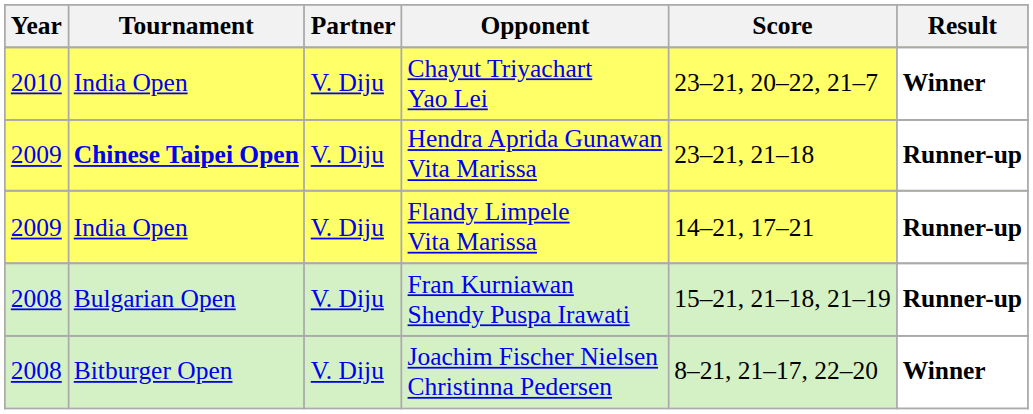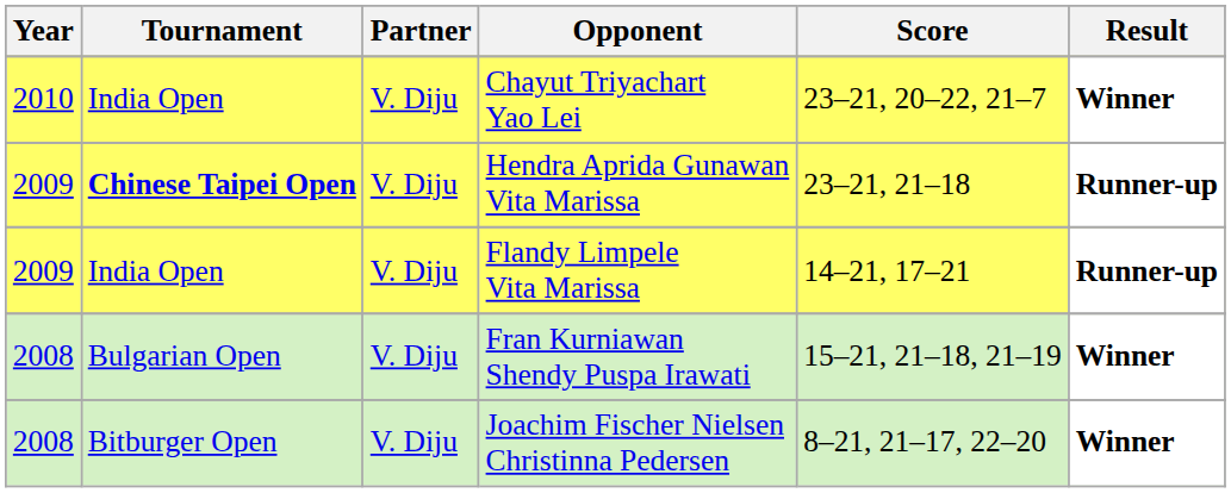 <table class="sortable wikitable" style="font-size: 90%;">
 <tr>
 <th>Year</th>
 <th>Tournament</th>
 <th>Partner</th>
 <th>Opponent</th>
 <th>Score</th>
 <th>Result</th>
 </tr>
 <tr>
 </tr>
 <tr style="background:#FFFF67">
 <td align="center"><a href='#'>2010</a></td>
 <td align="left"><a href='#'>India Open</a></td>
 <td align="left"> <a href='#'>V. Diju</a></td>
 <td align="left"> <a href='#'>Chayut Triyachart</a> <br>  <a href='#'>Yao Lei</a></td>
 <td align="left">23–21, 20–22, 21–7</td>
 <td style="text-align:left; background:white"> <strong>Winner</strong></td>
 </tr>
 <tr>
 </tr>
 <tr style="background:#FFFF67">
 <td align="center"><a href='#'>2009</a></td>
 <td align="left"><strong><a href='#'>Chinese Taipei Open</a></strong></td>
 <td align="left"> <a href='#'>V. Diju</a></td>
 <td align="left"> <a href='#'>Hendra Aprida Gunawan</a> <br>  <a href='#'>Vita Marissa</a></td>
 <td align="left">23–21, 21–18</td>
 <td style="text-align:left; background:white"> <strong>Runner-up</strong></td>
 </tr>
 <tr>
 </tr>
 <tr style="background:#FFFF67">
 <td align="center"><a href='#'>2009</a></td>
 <td align="left"><a href='#'>India Open</a></td>
 <td align="left"> <a href='#'>V. Diju</a></td>
 <td align="left"> <a href='#'>Flandy Limpele</a> <br>  <a href='#'>Vita Marissa</a></td>
 <td align="left">14–21, 17–21</td>
 <td style="text-align:left; background:white"> <strong>Runner-up</strong></td>
 </tr>
 <tr>
 </tr>
 <tr style="background:#D4F1C5">
 <td align="center"><a href='#'>2008</a></td>
 <td align="left"><a href='#'>Bulgarian Open</a></td>
 <td align="left"> <a href='#'>V. Diju</a></td>
 <td align="left"> <a href='#'>Fran Kurniawan</a> <br>  <a href='#'>Shendy Puspa Irawati</a></td>
 <td align="left">15–21, 21–18, 21–19</td>
-<td style="text-align:left; background:white"> <strong>Runner-up</strong></td>
+<td style="text-align:left; background:white"> <strong>Winner</strong></td>
 </tr>
 <tr>
 </tr>
 <tr style="background:#D4F1C5">
 <td align="center"><a href='#'>2008</a></td>
 <td align="left"><a href='#'>Bitburger Open</a></td>
 <td align="left"> <a href='#'>V. Diju</a></td>
 <td align="left"> <a href='#'>Joachim Fischer Nielsen</a> <br>  <a href='#'>Christinna Pedersen</a></td>
 <td align="left">8–21, 21–17, 22–20</td>
 <td style="text-align:left; background:white"> <strong>Winner</strong></td>
 </tr>
 </table>
